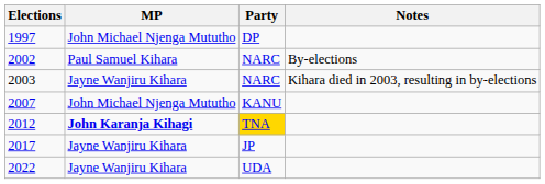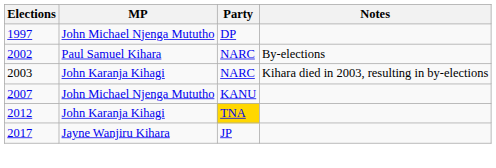 <table class="wikitable">
 <tr>
 <th>Elections</th>
 <th>MP </th>
 <th>Party</th>
 <th>Notes</th>
 </tr>
 <tr>
 <td><a href='#'>1997</a></td>
 <td><a href='#'>John Michael Njenga Mututho</a></td>
 <td><a href='#'>DP</a></td>
 <td></td>
 </tr>
 <tr>
 <td><a href='#'>2002</a></td>
 <td><a href='#'>Paul Samuel Kihara</a></td>
 <td><a href='#'>NARC</a></td>
 <td>By-elections</td>
 </tr>
 <tr>
 <td>2003</td>
-<td><a href='#'>Jayne Wanjiru Kihara</a></td>
+<td><a href='#'>John Karanja Kihagi</a></td>
 <td><a href='#'>NARC</a></td>
 <td>Kihara died in 2003, resulting in by-elections </td>
 </tr>
 <tr>
 <td><a href='#'>2007</a></td>
 <td><a href='#'>John Michael Njenga Mututho</a></td>
 <td><a href='#'>KANU</a></td>
 <td></td>
 </tr>
 <tr>
 <td><a href='#'>2012</a></td>
-<td><strong><a href='#'>John Karanja Kihagi</a></strong></td>
+<td><a href='#'>John Karanja Kihagi</a></td>
 <td style="background: gold;"><a href='#'>TNA</a></td>
 <td></td>
 </tr>
 <tr>
 <td><a href='#'>2017</a></td>
 <td><a href='#'>Jayne Wanjiru Kihara</a></td>
 <td><a href='#'>JP</a></td>
 <td></td>
 </tr>
-<tr>
-<td><a href='#'>2022</a></td>
-<td><a href='#'>Jayne Wanjiru Kihara</a></td>
-<td><a href='#'>UDA</a></td>
-<td></td>
-</tr>
 </table>
